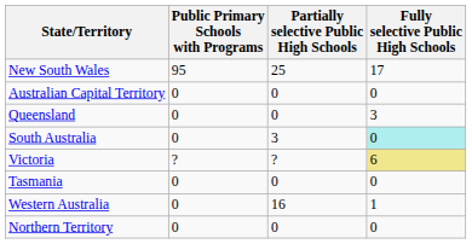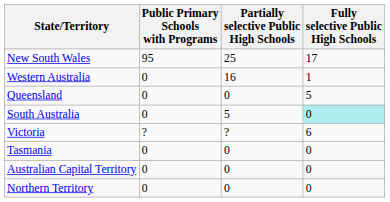 <table class="wikitable sortable">
 <tr>
 <th>State/Territory</th>
 <th>Public Primary<br>Schools<br>with Programs</th>
 <th>Partially<br>selective Public<br>High Schools</th>
 <th>Fully<br>selective Public<br>High Schools</th>
 </tr>
 <tr>
 <td><a href='#'>New South Wales</a></td>
 <td>95</td>
 <td>25</td>
 <td>17</td>
 </tr>
 <tr>
-<td><a href='#'>Australian Capital Territory</a></td>
+<td><a href='#'>Western Australia</a></td>
 <td>0</td>
-<td>0</td>
-<td>0</td>
+<td>16</td>
+<td>1</td>
 </tr>
 <tr>
 <td><a href='#'>Queensland</a></td>
 <td>0</td>
 <td>0</td>
-<td>3</td>
+<td>5</td>
 </tr>
 <tr>
 <td><a href='#'>South Australia</a></td>
 <td>0</td>
-<td>3</td>
+<td>5</td>
 <td style="background: paleturquoise;">0</td>
 </tr>
 <tr>
 <td><a href='#'>Victoria</a></td>
 <td>?</td>
 <td>?</td>
-<td style="background: khaki;">6</td>
+<td>6</td>
 </tr>
 <tr>
 <td><a href='#'>Tasmania</a></td>
 <td>0</td>
 <td>0</td>
 <td>0</td>
 </tr>
 <tr>
-<td><a href='#'>Western Australia</a></td>
+<td><a href='#'>Australian Capital Territory</a></td>
 <td>0</td>
-<td>16</td>
-<td>1</td>
+<td>0</td>
+<td>0</td>
 </tr>
 <tr>
 <td><a href='#'>Northern Territory</a></td>
 <td>0</td>
 <td>0</td>
 <td>0</td>
 </tr>
 </table>
